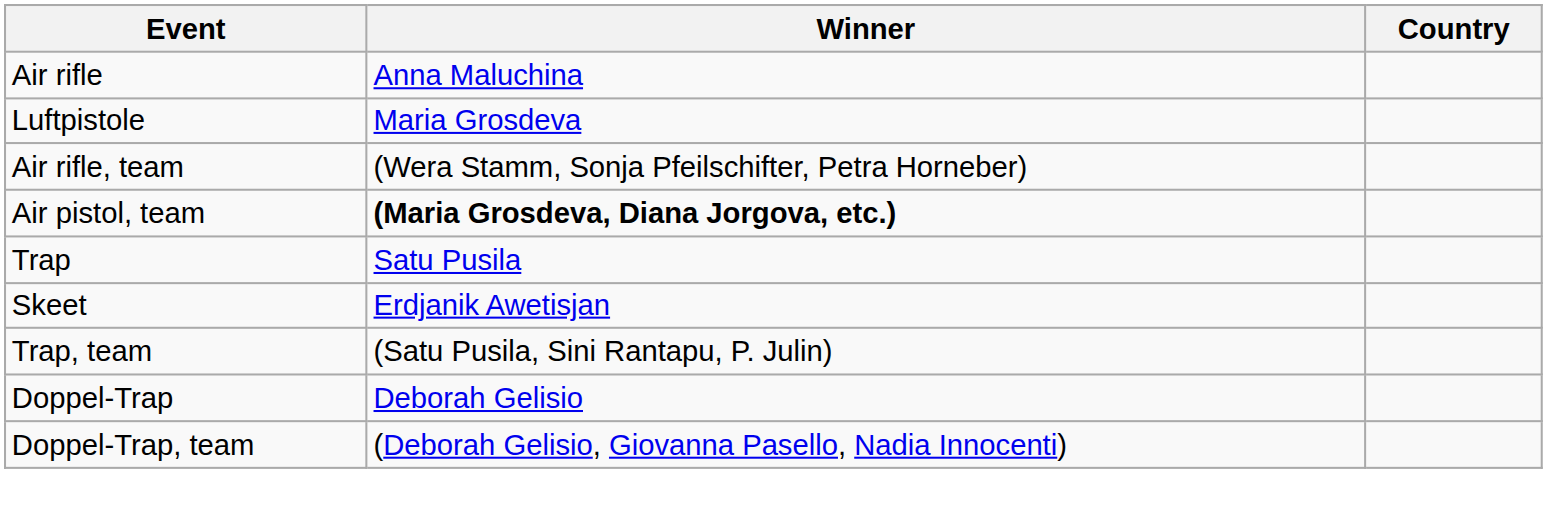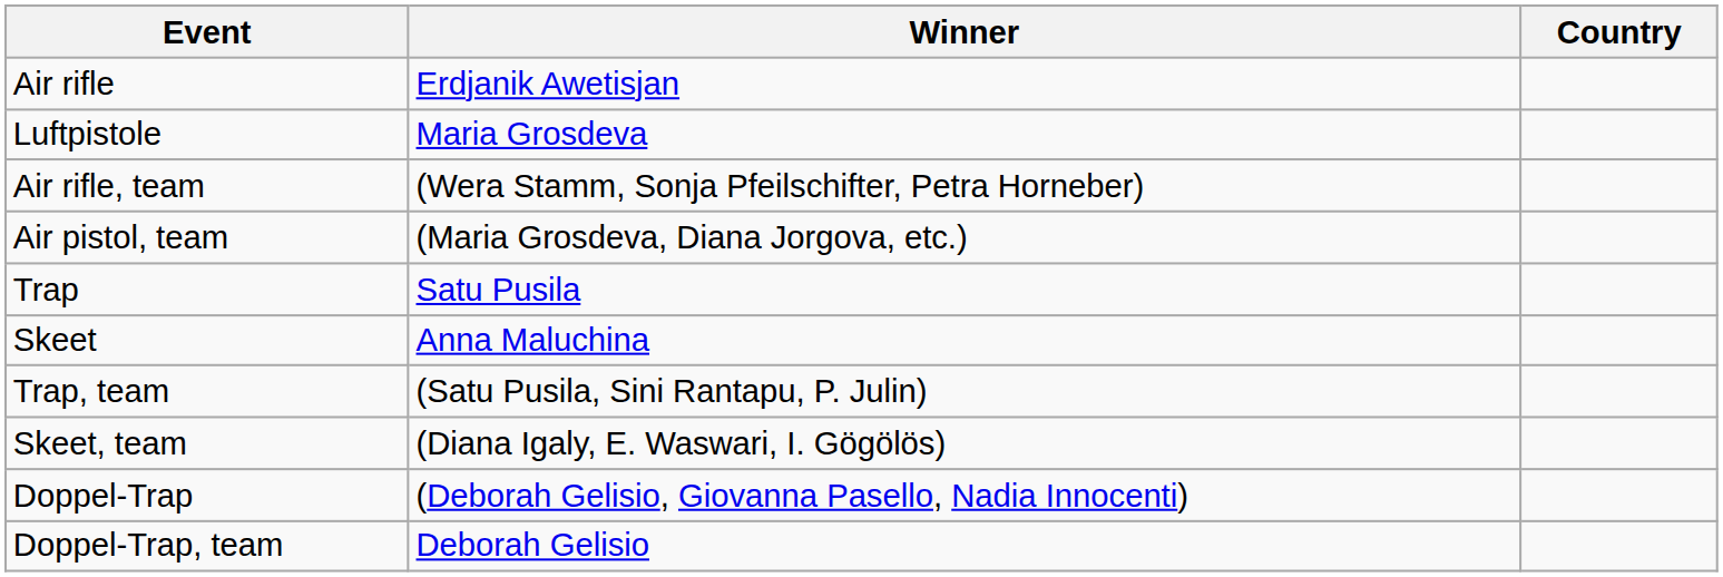 <table class="wikitable sortable" width=60% style="font-size:90%; text-align:left;">
 <tr>
 <th>Event</th>
 <th>Winner</th>
 <th>Country</th>
 </tr>
 <tr>
 <td>Air rifle</td>
-<td><a href='#'>Anna Maluchina</a></td>
+<td><a href='#'>Erdjanik Awetisjan</a></td>
 <td></td>
 </tr>
 <tr>
 <td>Luftpistole</td>
 <td><a href='#'>Maria Grosdeva</a></td>
 <td></td>
 </tr>
 <tr>
 <td>Air rifle, team</td>
 <td>(Wera Stamm, Sonja Pfeilschifter, Petra Horneber)</td>
 <td></td>
 </tr>
 <tr>
 <td>Air pistol, team</td>
-<td><strong>(Maria Grosdeva, Diana Jorgova, etc.)</strong></td>
+<td>(Maria Grosdeva, Diana Jorgova, etc.)</td>
 <td></td>
 </tr>
 <tr>
 <td>Trap</td>
 <td><a href='#'>Satu Pusila</a></td>
 <td></td>
 </tr>
 <tr>
 <td>Skeet</td>
-<td><a href='#'>Erdjanik Awetisjan</a></td>
+<td><a href='#'>Anna Maluchina</a></td>
 <td></td>
 </tr>
 <tr>
 <td>Trap, team</td>
 <td>(Satu Pusila, Sini Rantapu, P. Julin)</td>
 <td></td>
 </tr>
 <tr>
+<td>Skeet, team</td>
+<td>(Diana Igaly, E. Waswari, I. Gögölös)</td>
+<td></td>
+</tr>
+<tr>
 <td>Doppel-Trap</td>
-<td><a href='#'>Deborah Gelisio</a></td>
+<td>(<a href='#'>Deborah Gelisio</a>, <a href='#'>Giovanna Pasello</a>, <a href='#'>Nadia Innocenti</a>)</td>
 <td></td>
 </tr>
 <tr>
 <td>Doppel-Trap, team</td>
-<td>(<a href='#'>Deborah Gelisio</a>, <a href='#'>Giovanna Pasello</a>, <a href='#'>Nadia Innocenti</a>)</td>
+<td><a href='#'>Deborah Gelisio</a></td>
 <td></td>
 </tr>
 </table>
